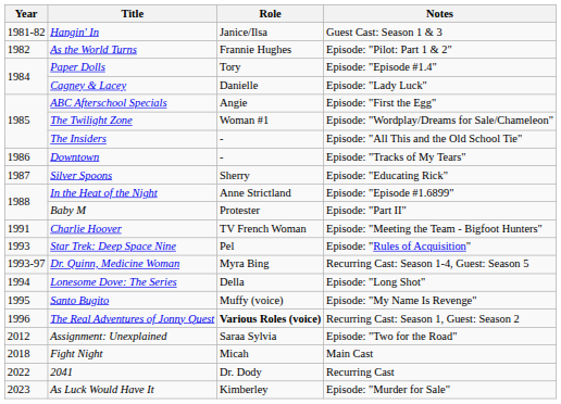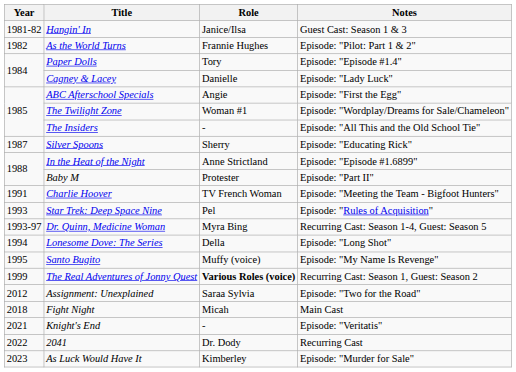 <table class="wikitable sortable">
 <tr>
 <th>Year</th>
 <th>Title</th>
 <th>Role</th>
 <th>Notes</th>
 </tr>
 <tr>
 <td>1981-82</td>
 <td><em><a href='#'>Hangin' In</a></em></td>
 <td>Janice/Ilsa</td>
 <td>Guest Cast: Season 1 & 3</td>
 </tr>
 <tr>
 <td>1982</td>
 <td><em><a href='#'>As the World Turns</a></em></td>
 <td>Frannie Hughes</td>
 <td>Episode: "Pilot: Part 1 & 2"</td>
 </tr>
 <tr>
 <td rowspan="2">1984</td>
 <td><em><a href='#'>Paper Dolls</a></em></td>
 <td>Tory</td>
 <td>Episode: "Episode #1.4"</td>
 </tr>
 <tr>
 <td><em><a href='#'>Cagney & Lacey</a></em></td>
 <td>Danielle</td>
 <td>Episode: "Lady Luck"</td>
 </tr>
 <tr>
 <td rowspan="3">1985</td>
 <td><em><a href='#'>ABC Afterschool Specials</a></em></td>
 <td>Angie</td>
 <td>Episode: "First the Egg"</td>
 </tr>
 <tr>
 <td><em><a href='#'>The Twilight Zone</a></em></td>
 <td>Woman #1</td>
 <td>Episode: "Wordplay/Dreams for Sale/Chameleon"</td>
 </tr>
 <tr>
 <td><em><a href='#'>The Insiders</a></em></td>
 <td>-</td>
 <td>Episode: "All This and the Old School Tie"</td>
-</tr>
-<tr>
-<td>1986</td>
-<td><em><a href='#'>Downtown</a></em></td>
-<td>-</td>
-<td>Episode: "Tracks of My Tears"</td>
 </tr>
 <tr>
 <td>1987</td>
 <td><em><a href='#'>Silver Spoons</a></em></td>
 <td>Sherry</td>
 <td>Episode: "Educating Rick"</td>
 </tr>
 <tr>
 <td rowspan="2">1988</td>
 <td><em><a href='#'>In the Heat of the Night</a></em></td>
 <td>Anne Strictland</td>
 <td>Episode: "Episode #1.6899"</td>
 </tr>
 <tr>
 <td><em>Baby M</em></td>
 <td>Protester</td>
 <td>Episode: "Part II"</td>
 </tr>
 <tr>
 <td>1991</td>
 <td><em><a href='#'>Charlie Hoover</a></em></td>
 <td>TV French Woman</td>
 <td>Episode: "Meeting the Team - Bigfoot Hunters"</td>
 </tr>
 <tr>
 <td>1993</td>
 <td><em><a href='#'>Star Trek: Deep Space Nine</a></em></td>
 <td>Pel</td>
 <td>Episode: "<a href='#'>Rules of Acquisition</a>"</td>
 </tr>
 <tr>
 <td>1993-97</td>
 <td><em><a href='#'>Dr. Quinn, Medicine Woman</a></em></td>
 <td>Myra Bing</td>
 <td>Recurring Cast: Season 1-4, Guest: Season 5</td>
 </tr>
 <tr>
 <td>1994</td>
 <td><em><a href='#'>Lonesome Dove: The Series</a></em></td>
 <td>Della</td>
 <td>Episode: "Long Shot"</td>
 </tr>
 <tr>
 <td>1995</td>
 <td><em><a href='#'>Santo Bugito</a></em></td>
 <td>Muffy (voice)</td>
 <td>Episode: "My Name Is Revenge"</td>
 </tr>
 <tr>
-<td>1996</td>
+<td>1999</td>
 <td><em><a href='#'>The Real Adventures of Jonny Quest</a></em></td>
 <td><strong>Various Roles (voice)</strong></td>
 <td>Recurring Cast: Season 1, Guest: Season 2</td>
 </tr>
 <tr>
 <td>2012</td>
 <td><em>Assignment: Unexplained</em></td>
 <td>Saraa Sylvia</td>
 <td>Episode: "Two for the Road"</td>
 </tr>
 <tr>
 <td>2018</td>
 <td><em>Fight Night</em></td>
 <td>Micah</td>
 <td>Main Cast</td>
 </tr>
 <tr>
+<td>2021</td>
+<td><em>Knight's End</em></td>
+<td>-</td>
+<td>Episode: "Veritatis"</td>
+</tr>
+<tr>
 <td>2022</td>
 <td><em>2041</em></td>
 <td>Dr. Dody</td>
 <td>Recurring Cast</td>
 </tr>
 <tr>
 <td>2023</td>
 <td><em>As Luck Would Have It</em></td>
 <td>Kimberley</td>
 <td>Episode: "Murder for Sale"</td>
 </tr>
 </table>
